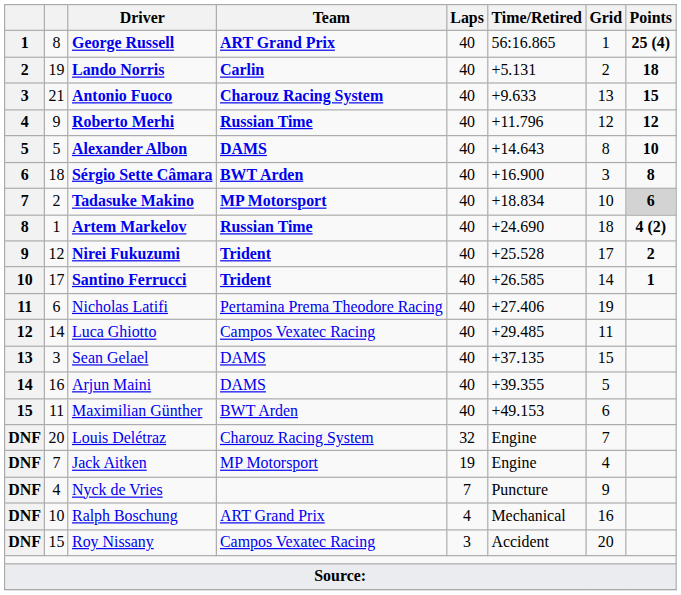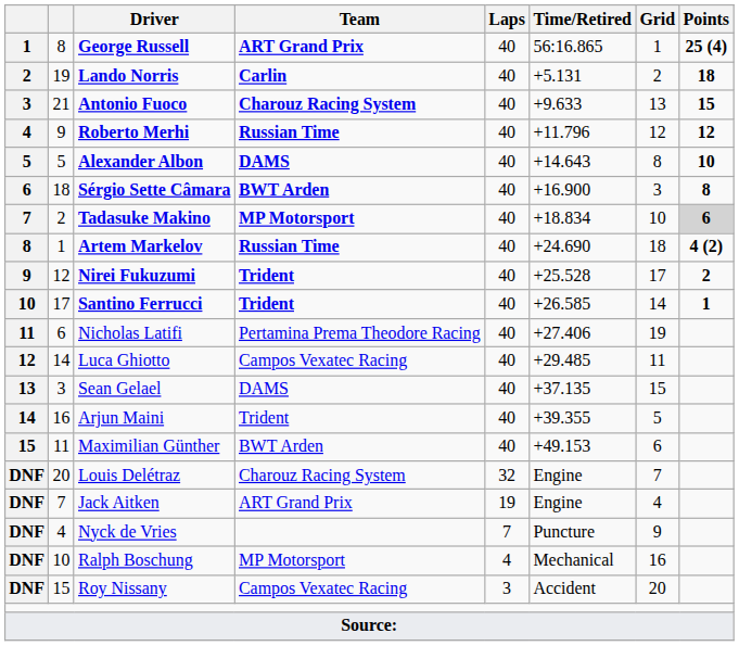 <table class="wikitable" style="font-size: 85%;">
 <tr>
 <th></th>
 <th></th>
 <th>Driver</th>
 <th>Team</th>
 <th>Laps</th>
 <th>Time/Retired</th>
 <th>Grid</th>
 <th>Points</th>
 </tr>
 <tr>
 <th>1</th>
 <td align="center">8</td>
 <td> <strong><a href='#'>George Russell</a></strong></td>
 <td><strong><a href='#'>ART Grand Prix</a></strong></td>
 <td align="center">40</td>
 <td>56:16.865</td>
 <td align="center">1</td>
 <td align="center"><strong>25 (4)</strong></td>
 </tr>
 <tr>
 <th>2</th>
 <td align="center">19</td>
 <td> <strong><a href='#'>Lando Norris</a></strong></td>
 <td><strong><a href='#'>Carlin</a></strong></td>
 <td align="center">40</td>
 <td>+5.131</td>
 <td align="center">2</td>
 <td align="center"><strong>18</strong></td>
 </tr>
 <tr>
 <th>3</th>
 <td align="center">21</td>
 <td> <strong><a href='#'>Antonio Fuoco</a></strong></td>
 <td><strong><a href='#'>Charouz Racing System</a></strong></td>
 <td align="center">40</td>
 <td>+9.633</td>
 <td align="center">13</td>
 <td align="center"><strong>15</strong></td>
 </tr>
 <tr>
 <th>4</th>
 <td align="center">9</td>
 <td> <strong><a href='#'>Roberto Merhi</a></strong></td>
 <td><strong><a href='#'>Russian Time</a></strong></td>
 <td align="center">40</td>
 <td>+11.796</td>
 <td align="center">12</td>
 <td align="center"><strong>12</strong></td>
 </tr>
 <tr>
 <th>5</th>
 <td align="center">5</td>
 <td> <strong><a href='#'>Alexander Albon</a></strong></td>
 <td><strong><a href='#'>DAMS</a></strong></td>
 <td align="center">40</td>
 <td>+14.643</td>
 <td align="center">8</td>
 <td align="center"><strong>10</strong></td>
 </tr>
 <tr>
 <th>6</th>
 <td align="center">18</td>
 <td {{nowrap> <strong><a href='#'>Sérgio Sette Câmara</a></strong></td>
 <td><strong><a href='#'>BWT Arden</a></strong></td>
 <td align="center">40</td>
 <td>+16.900</td>
 <td align="center">3</td>
 <td align="center"><strong>8</strong></td>
 </tr>
 <tr>
 <th>7</th>
 <td align="center">2</td>
 <td> <strong><a href='#'>Tadasuke Makino</a></strong></td>
 <td><strong><a href='#'>MP Motorsport</a></strong></td>
 <td align="center">40</td>
 <td>+18.834</td>
 <td align="center">10</td>
 <td align="center" style="background: lightgrey;"><strong>6</strong></td>
 </tr>
 <tr>
 <th>8</th>
 <td align="center">1</td>
 <td> <strong><a href='#'>Artem Markelov</a></strong></td>
 <td><strong><a href='#'>Russian Time</a></strong></td>
 <td align="center">40</td>
 <td>+24.690</td>
 <td align="center">18</td>
 <td align="center"><strong>4 (2)</strong></td>
 </tr>
 <tr>
 <th>9</th>
 <td align="center">12</td>
 <td> <strong><a href='#'>Nirei Fukuzumi</a></strong></td>
 <td><strong><a href='#'>Trident</a></strong></td>
 <td align="center">40</td>
 <td>+25.528</td>
 <td align="center">17</td>
 <td align="center"><strong>2</strong></td>
 </tr>
 <tr>
 <th>10</th>
 <td align="center">17</td>
 <td> <strong><a href='#'>Santino Ferrucci</a></strong></td>
 <td><strong><a href='#'>Trident</a></strong></td>
 <td align="center">40</td>
 <td>+26.585</td>
 <td align="center">14</td>
 <td align="center"><strong>1</strong></td>
 </tr>
 <tr>
 <th>11</th>
 <td align="center">6</td>
 <td> <a href='#'>Nicholas Latifi</a></td>
 <td><a href='#'>Pertamina Prema Theodore Racing</a></td>
 <td align="center">40</td>
 <td>+27.406</td>
 <td align="center">19</td>
 <td align="center"></td>
 </tr>
 <tr>
 <th>12</th>
 <td align="center">14</td>
 <td> <a href='#'>Luca Ghiotto</a></td>
 <td><a href='#'>Campos Vexatec Racing</a></td>
 <td align="center">40</td>
 <td>+29.485</td>
 <td align="center">11</td>
 <td align="center"></td>
 </tr>
 <tr>
 <th>13</th>
 <td align="center">3</td>
 <td> <a href='#'>Sean Gelael</a></td>
 <td><a href='#'>DAMS</a></td>
 <td align="center">40</td>
 <td>+37.135</td>
 <td align="center">15</td>
 <td align="center"></td>
 </tr>
 <tr>
 <th>14</th>
 <td align="center">16</td>
 <td> <a href='#'>Arjun Maini</a></td>
-<td><a href='#'>DAMS</a></td>
+<td><a href='#'>Trident</a></td>
 <td align="center">40</td>
 <td>+39.355</td>
 <td align="center">5</td>
 <td align="center"></td>
 </tr>
 <tr>
 <th>15</th>
 <td align="center">11</td>
 <td> <a href='#'>Maximilian Günther</a></td>
 <td><a href='#'>BWT Arden</a></td>
 <td align="center">40</td>
 <td>+49.153</td>
 <td align="center">6</td>
 <td align="center"></td>
 </tr>
 <tr>
 <th>DNF</th>
 <td align="center">20</td>
 <td> <a href='#'>Louis Delétraz</a></td>
 <td><a href='#'>Charouz Racing System</a></td>
 <td align="center">32</td>
 <td>Engine</td>
 <td align="center">7</td>
 <td align="center"></td>
 </tr>
 <tr>
 <th>DNF</th>
 <td align="center">7</td>
 <td> <a href='#'>Jack Aitken</a></td>
-<td><a href='#'>MP Motorsport</a></td>
+<td><a href='#'>ART Grand Prix</a></td>
 <td align="center">19</td>
 <td>Engine</td>
 <td align="center">4</td>
 <td align="center"></td>
 </tr>
 <tr>
 <th>DNF</th>
 <td align="center">4</td>
 <td> <a href='#'>Nyck de Vries</a></td>
 <td></td>
 <td align="center">7</td>
 <td>Puncture</td>
 <td align="center">9</td>
 <td align="center"></td>
 </tr>
 <tr>
 <th>DNF</th>
 <td align="center">10</td>
 <td> <a href='#'>Ralph Boschung</a></td>
-<td><a href='#'>ART Grand Prix</a></td>
+<td><a href='#'>MP Motorsport</a></td>
 <td align="center">4</td>
 <td>Mechanical</td>
 <td align="center">16</td>
 <td align="center"></td>
 </tr>
 <tr>
 <th>DNF</th>
 <td align="center">15</td>
 <td> <a href='#'>Roy Nissany</a></td>
 <td><a href='#'>Campos Vexatec Racing</a></td>
 <td align="center">3</td>
 <td>Accident</td>
 <td align="center">20</td>
 <td align="center"></td>
 </tr>
 <tr>
 <td colspan="8" align="center"></td>
 </tr>
 <tr>
 <td style="background:#eaecf0; text-align:center;" colspan="8"><strong>Source:</strong></td>
 </tr>
 <tr>
 </tr>
 </table>
